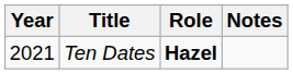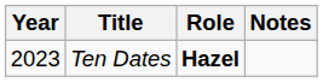 <table class="wikitable">
 <tr>
 <th>Year</th>
 <th>Title</th>
 <th>Role</th>
 <th>Notes</th>
 </tr>
 <tr>
-<td>2021</td>
+<td>2023</td>
 <td><em>Ten Dates</em></td>
 <td><strong>Hazel</strong></td>
 <td></td>
 </tr>
 </table>
